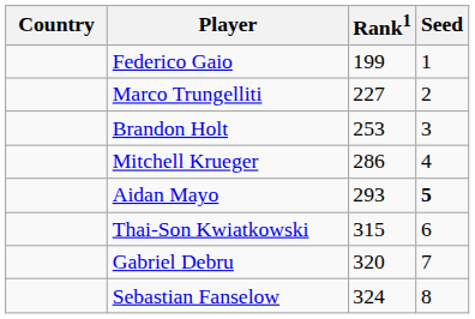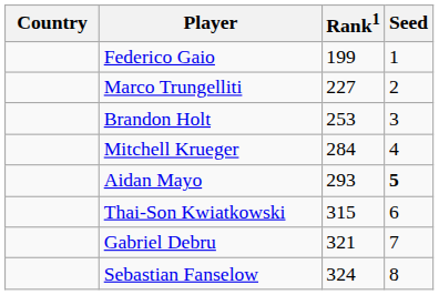 <table class="sortable wikitable">
 <tr>
 <th width="70">Country</th>
 <th width="175">Player</th>
 <th>Rank<sup>1</sup></th>
 <th>Seed</th>
 </tr>
 <tr>
 <td></td>
 <td><a href='#'>Federico Gaio</a></td>
 <td>199</td>
 <td>1</td>
 </tr>
 <tr>
 <td></td>
 <td><a href='#'>Marco Trungelliti</a></td>
 <td>227</td>
 <td>2</td>
 </tr>
 <tr>
 <td></td>
 <td><a href='#'>Brandon Holt</a></td>
 <td>253</td>
 <td>3</td>
 </tr>
 <tr>
 <td></td>
 <td><a href='#'>Mitchell Krueger</a></td>
-<td>286</td>
+<td>284</td>
 <td>4</td>
 </tr>
 <tr>
 <td></td>
 <td><a href='#'>Aidan Mayo</a></td>
 <td>293</td>
 <td><strong>5</strong></td>
 </tr>
 <tr>
 <td></td>
 <td><a href='#'>Thai-Son Kwiatkowski</a></td>
 <td>315</td>
 <td>6</td>
 </tr>
 <tr>
 <td></td>
 <td><a href='#'>Gabriel Debru</a></td>
-<td>320</td>
+<td>321</td>
 <td>7</td>
 </tr>
 <tr>
 <td></td>
 <td><a href='#'>Sebastian Fanselow</a></td>
 <td>324</td>
 <td>8</td>
 </tr>
 </table>
